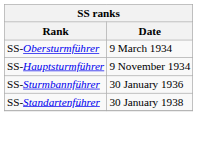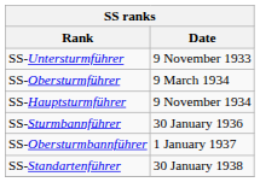 <table class="wikitable float-right">
 <tr>
 <th colspan="2">SS ranks</th>
 </tr>
 <tr>
 <th>Rank</th>
 <th>Date</th>
+</tr>
+<tr>
+<td>SS-<em><a href='#'>Untersturmführer</a></em></td>
+<td>9 November 1933</td>
 </tr>
 <tr>
 <td>SS-<em><a href='#'>Obersturmführer</a></em></td>
 <td>9 March 1934</td>
 </tr>
 <tr>
 <td>SS-<em><a href='#'>Hauptsturmführer</a></em></td>
 <td>9 November 1934</td>
 </tr>
 <tr>
 <td>SS-<em><a href='#'>Sturmbannführer</a></em></td>
 <td>30 January 1936</td>
 </tr>
 <tr>
+<td>SS-<em><a href='#'>Obersturmbannführer</a></em></td>
+<td>1 January 1937</td>
+</tr>
+<tr>
 <td>SS-<em><a href='#'>Standartenführer</a></em></td>
 <td>30 January 1938</td>
 </tr>
 <tr>
 </tr>
 </table>
